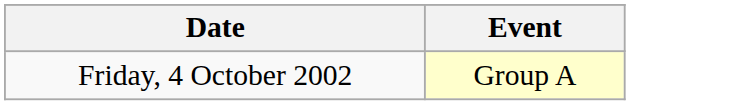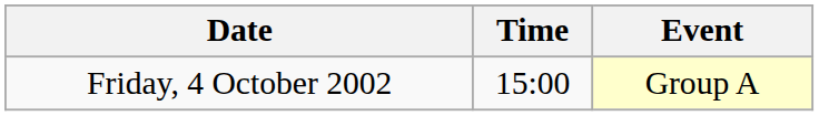 <table class = "wikitable" style="text-align:center;">
 <tr>
 <th width=220>Date</th>
+<th width=50>Time</th>
 <th width=100>Event</th>
 </tr>
 <tr>
 <td>Friday, 4 October 2002</td>
+<td>15:00</td>
 <td bgcolor=ffffcc>Group A</td>
 </tr>
 </table>
